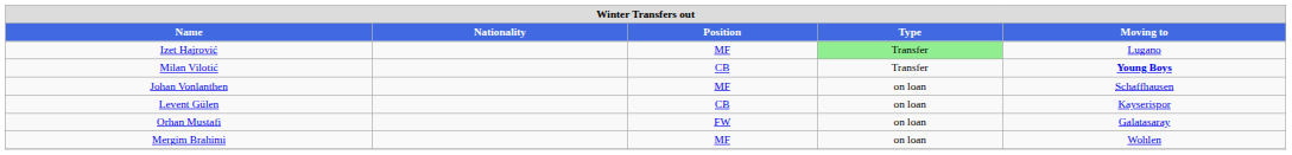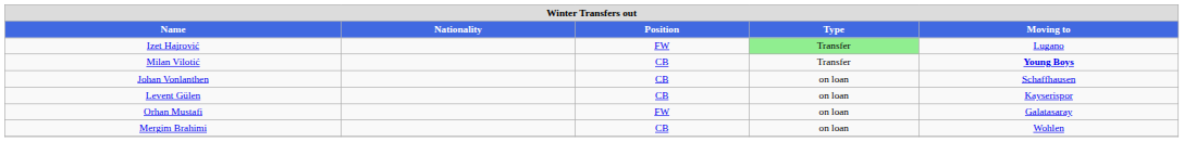 <table class="wikitable"  style="text-align:center; font-size:90%; width:85%;">
 <tr>
 <th colspan=11  style="background:#dcdcdc; text-align:center;">Winter Transfers out</th>
 </tr>
 <tr>
 <th style="background:#4169E1; color:white; text-align:center;">Name</th>
 <th style="background:#4169E1; color:white; text-align:center;">Nationality</th>
 <th style="background:#4169E1; color:white; text-align:center;">Position</th>
 <th style="background:#4169E1; color:white; text-align:center;">Type</th>
 <th style="background:#4169E1; color:white; text-align:center;">Moving to</th>
 </tr>
 <tr>
 <td><a href='#'>Izet Hajrović</a></td>
 <td> </td>
-<td><a href='#'>MF</a></td>
+<td><a href='#'>FW</a></td>
 <td style="background: lightgreen;">Transfer</td>
 <td> <a href='#'>Lugano</a></td>
 </tr>
 <tr>
 <td><a href='#'>Milan Vilotić</a></td>
 <td></td>
 <td><a href='#'>CB</a></td>
 <td>Transfer</td>
 <td><strong> <a href='#'>Young Boys</a></strong></td>
 </tr>
 <tr>
 <td><a href='#'>Johan Vonlanthen</a></td>
 <td></td>
-<td><a href='#'>MF</a></td>
+<td><a href='#'>CB</a></td>
 <td>on loan</td>
 <td> <a href='#'>Schaffhausen</a></td>
 </tr>
 <tr>
 <td><a href='#'>Levent Gülen</a></td>
 <td> </td>
 <td><a href='#'>CB</a></td>
 <td>on loan</td>
 <td> <a href='#'>Kayserispor</a></td>
 </tr>
 <tr>
 <td><a href='#'>Orhan Mustafi</a></td>
 <td></td>
 <td><a href='#'>FW</a></td>
 <td>on loan</td>
 <td> <a href='#'>Galatasaray</a></td>
 </tr>
 <tr>
 <td><a href='#'>Mergim Brahimi</a></td>
 <td></td>
-<td><a href='#'>MF</a></td>
+<td><a href='#'>CB</a></td>
 <td>on loan</td>
 <td> <a href='#'>Wohlen</a></td>
 </tr>
 <tr>
 </tr>
 </table>
